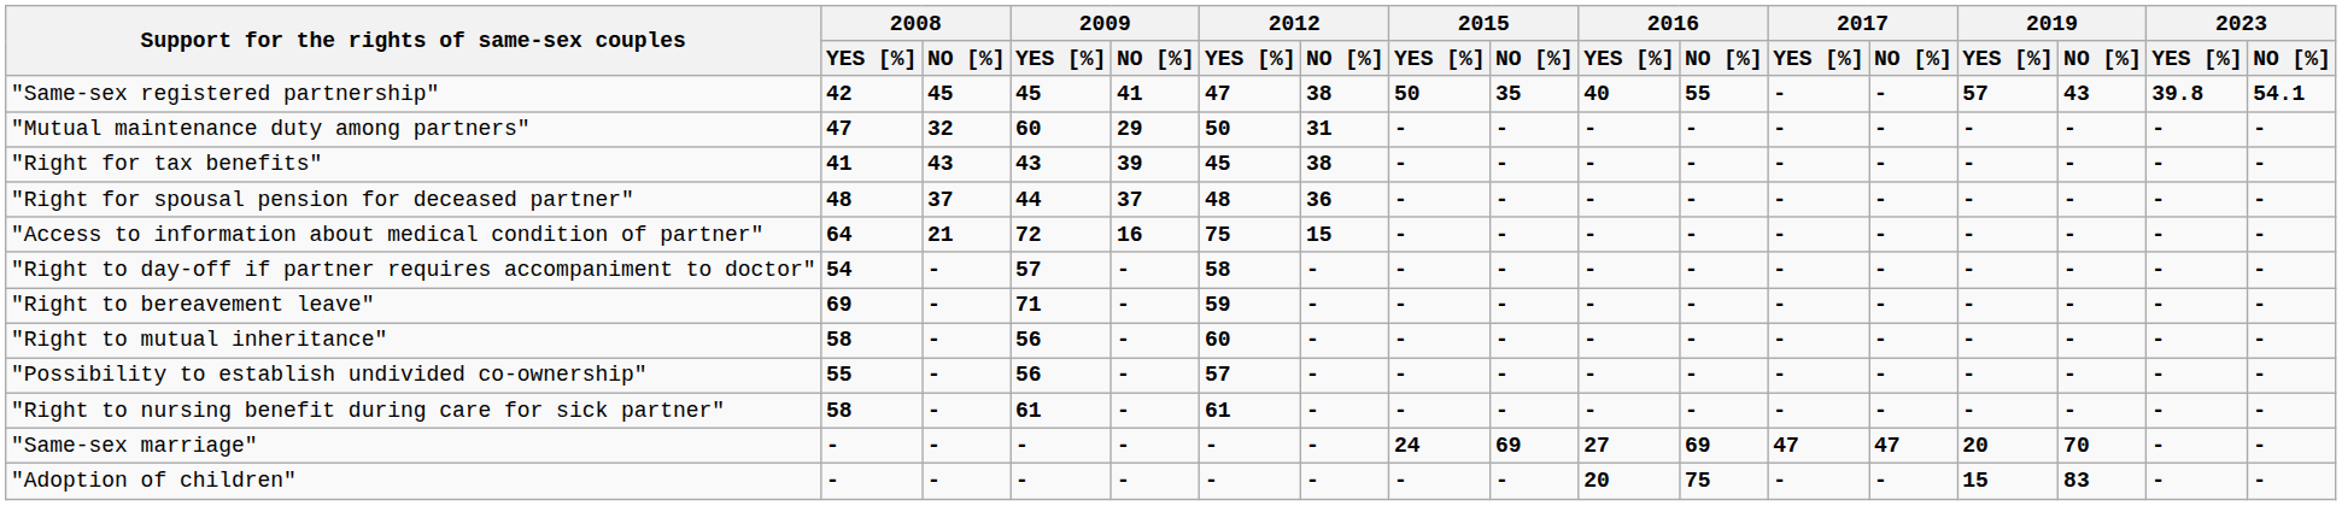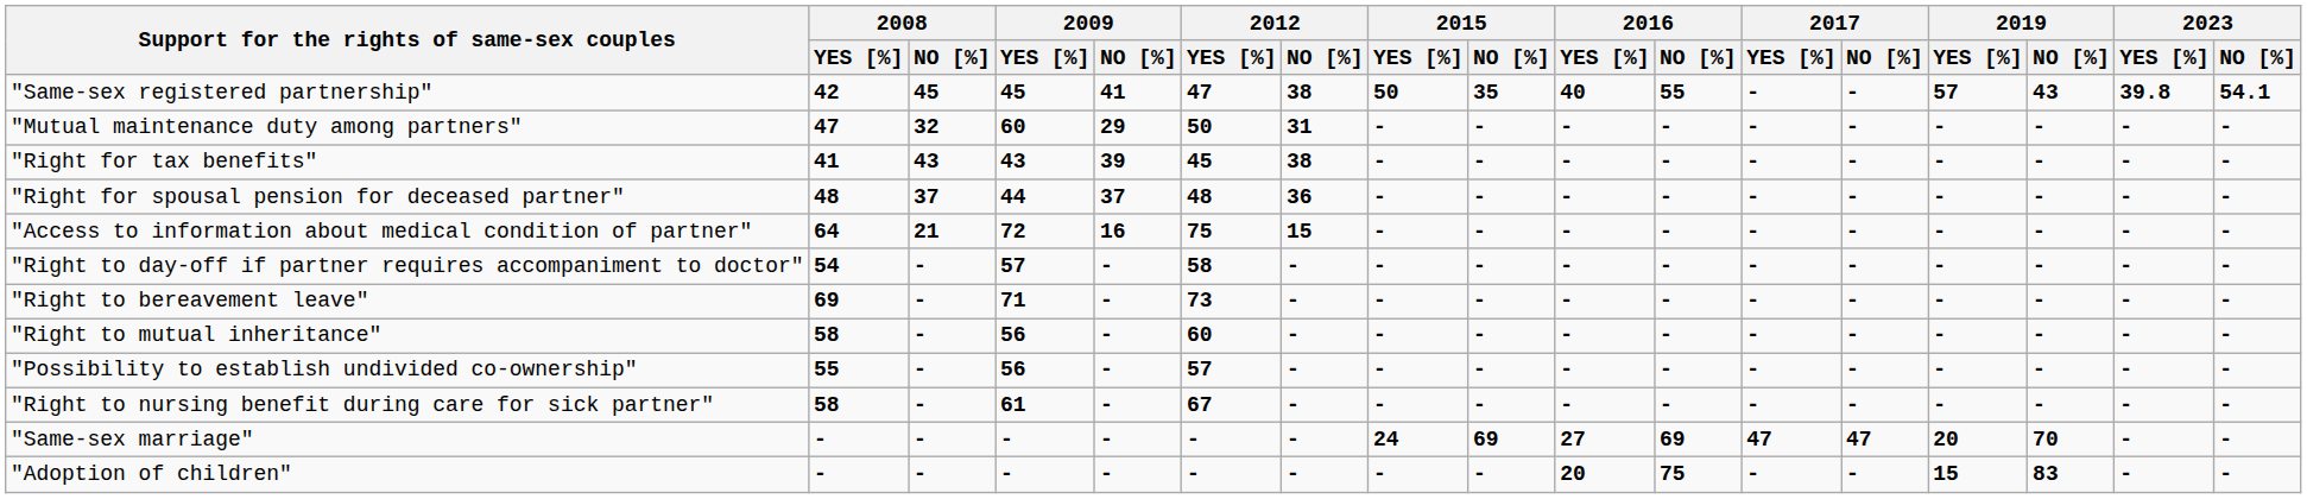 <table class="wikitable">
 <tr>
 <th rowspan=2>Support for the rights of same-sex couples</th>
 <th colspan=2>2008</th>
 <th colspan=2>2009</th>
 <th colspan=2>2012</th>
 <th colspan=2>2015</th>
 <th colspan=2>2016</th>
 <th colspan=2>2017</th>
 <th colspan=2>2019</th>
 <th colspan=2>2023</th>
 </tr>
 <tr>
 <th><strong><span>YES [%]</span></strong></th>
 <th><strong><span>NO [%]</span></strong></th>
 <th><strong><span>YES [%]</span></strong></th>
 <th><strong><span>NO [%]</span></strong></th>
 <th><strong><span>YES [%]</span></strong></th>
 <th><strong><span>NO [%]</span></strong></th>
 <th><strong><span>YES [%]</span></strong></th>
 <th><strong><span>NO [%]</span></strong></th>
 <th><strong><span>YES [%]</span></strong></th>
 <th><strong><span>NO [%]</span></strong></th>
 <th><strong><span>YES [%]</span></strong></th>
 <th><strong><span>NO [%]</span></strong></th>
 <th><strong><span>YES [%]</span></strong></th>
 <th><strong><span>NO [%]</span></strong></th>
 <th><strong><span>YES [%]</span></strong></th>
 <th><strong><span>NO [%]</span></strong></th>
 </tr>
 <tr>
 <td>"Same-sex registered partnership"</td>
 <td><strong><span>42</span></strong></td>
 <td><strong><span>45</span></strong></td>
 <td><strong><span>45</span></strong></td>
 <td><strong><span>41</span></strong></td>
 <td><strong><span>47</span></strong></td>
 <td><strong><span>38</span></strong></td>
 <td><strong><span>50</span></strong></td>
 <td><strong><span>35</span></strong></td>
 <td><strong><span>40</span></strong></td>
 <td><strong><span>55</span></strong></td>
 <td><strong><span>-</span></strong></td>
 <td><strong><span>-</span></strong></td>
 <td><strong><span>57</span></strong></td>
 <td><strong><span>43</span></strong></td>
 <td><strong><span>39.8</span></strong></td>
 <td><strong><span>54.1</span></strong></td>
 </tr>
 <tr>
 <td>"Mutual maintenance duty among partners"</td>
 <td><strong><span>47</span></strong></td>
 <td><strong><span>32</span></strong></td>
 <td><strong><span>60</span></strong></td>
 <td><strong><span>29</span></strong></td>
 <td><strong><span>50</span></strong></td>
 <td><strong><span>31</span></strong></td>
 <td><strong><span>-</span></strong></td>
 <td><strong><span>-</span></strong></td>
 <td><strong><span>-</span></strong></td>
 <td><strong><span>-</span></strong></td>
 <td><strong><span>-</span></strong></td>
 <td><strong><span>-</span></strong></td>
 <td><strong><span>-</span></strong></td>
 <td><strong><span>-</span></strong></td>
 <td><strong><span>-</span></strong></td>
 <td><strong><span>-</span></strong></td>
 </tr>
 <tr>
 <td>"Right for tax benefits"</td>
 <td><strong><span>41</span></strong></td>
 <td><strong><span>43</span></strong></td>
 <td><strong><span>43</span></strong></td>
 <td><strong><span>39</span></strong></td>
 <td><strong><span>45</span></strong></td>
 <td><strong><span>38</span></strong></td>
 <td><strong><span>-</span></strong></td>
 <td><strong><span>-</span></strong></td>
 <td><strong><span>-</span></strong></td>
 <td><strong><span>-</span></strong></td>
 <td><strong><span>-</span></strong></td>
 <td><strong><span>-</span></strong></td>
 <td><strong><span>-</span></strong></td>
 <td><strong><span>-</span></strong></td>
 <td><strong><span>-</span></strong></td>
 <td><strong><span>-</span></strong></td>
 </tr>
 <tr>
 <td>"Right for spousal pension for deceased partner"</td>
 <td><strong><span>48</span></strong></td>
 <td><strong><span>37</span></strong></td>
 <td><strong><span>44</span></strong></td>
 <td><strong><span>37</span></strong></td>
 <td><strong><span>48</span></strong></td>
 <td><strong><span>36</span></strong></td>
 <td><strong><span>-</span></strong></td>
 <td><strong><span>-</span></strong></td>
 <td><strong><span>-</span></strong></td>
 <td><strong><span>-</span></strong></td>
 <td><strong><span>-</span></strong></td>
 <td><strong><span>-</span></strong></td>
 <td><strong><span>-</span></strong></td>
 <td><strong><span>-</span></strong></td>
 <td><strong><span>-</span></strong></td>
 <td><strong><span>-</span></strong></td>
 </tr>
 <tr>
 <td>"Access to information about medical condition of partner"</td>
 <td><strong><span>64</span></strong></td>
 <td><strong><span>21</span></strong></td>
 <td><strong><span>72</span></strong></td>
 <td><strong><span>16</span></strong></td>
 <td><strong><span>75</span></strong></td>
 <td><strong><span>15</span></strong></td>
 <td><strong><span>-</span></strong></td>
 <td><strong><span>-</span></strong></td>
 <td><strong><span>-</span></strong></td>
 <td><strong><span>-</span></strong></td>
 <td><strong><span>-</span></strong></td>
 <td><strong><span>-</span></strong></td>
 <td><strong><span>-</span></strong></td>
 <td><strong><span>-</span></strong></td>
 <td><strong><span>-</span></strong></td>
 <td><strong><span>-</span></strong></td>
 </tr>
 <tr>
 <td>"Right to day-off if partner requires accompaniment to doctor"</td>
 <td><strong><span>54</span></strong></td>
 <td><strong><span>-</span></strong></td>
 <td><strong><span>57</span></strong></td>
 <td><strong><span>-</span></strong></td>
 <td><strong><span>58</span></strong></td>
 <td><strong><span>-</span></strong></td>
 <td><strong><span>-</span></strong></td>
 <td><strong><span>-</span></strong></td>
 <td><strong><span>-</span></strong></td>
 <td><strong><span>-</span></strong></td>
 <td><strong><span>-</span></strong></td>
 <td><strong><span>-</span></strong></td>
 <td><strong><span>-</span></strong></td>
 <td><strong><span>-</span></strong></td>
 <td><strong><span>-</span></strong></td>
 <td><strong><span>-</span></strong></td>
 </tr>
 <tr>
 <td>"Right to bereavement leave"</td>
 <td><strong><span>69</span></strong></td>
 <td><strong><span>-</span></strong></td>
 <td><strong><span>71</span></strong></td>
 <td><strong><span>-</span></strong></td>
-<td><strong><span>59</span></strong></td>
+<td><strong><span>73</span></strong></td>
 <td><strong><span>-</span></strong></td>
 <td><strong><span>-</span></strong></td>
 <td><strong><span>-</span></strong></td>
 <td><strong><span>-</span></strong></td>
 <td><strong><span>-</span></strong></td>
 <td><strong><span>-</span></strong></td>
 <td><strong><span>-</span></strong></td>
 <td><strong><span>-</span></strong></td>
 <td><strong><span>-</span></strong></td>
 <td><strong><span>-</span></strong></td>
 <td><strong><span>-</span></strong></td>
 </tr>
 <tr>
 <td>"Right to mutual inheritance"</td>
 <td><strong><span>58</span></strong></td>
 <td><strong><span>-</span></strong></td>
 <td><strong><span>56</span></strong></td>
 <td><strong><span>-</span></strong></td>
 <td><strong><span>60</span></strong></td>
 <td><strong><span>-</span></strong></td>
 <td><strong><span>-</span></strong></td>
 <td><strong><span>-</span></strong></td>
 <td><strong><span>-</span></strong></td>
 <td><strong><span>-</span></strong></td>
 <td><strong><span>-</span></strong></td>
 <td><strong><span>-</span></strong></td>
 <td><strong><span>-</span></strong></td>
 <td><strong><span>-</span></strong></td>
 <td><strong><span>-</span></strong></td>
 <td><strong><span>-</span></strong></td>
 </tr>
 <tr>
 <td>"Possibility to establish undivided co-ownership"</td>
 <td><strong><span>55</span></strong></td>
 <td><strong><span>-</span></strong></td>
 <td><strong><span>56</span></strong></td>
 <td><strong><span>-</span></strong></td>
 <td><strong><span>57</span></strong></td>
 <td><strong><span>-</span></strong></td>
 <td><strong><span>-</span></strong></td>
 <td><strong><span>-</span></strong></td>
 <td><strong><span>-</span></strong></td>
 <td><strong><span>-</span></strong></td>
 <td><strong><span>-</span></strong></td>
 <td><strong><span>-</span></strong></td>
 <td><strong><span>-</span></strong></td>
 <td><strong><span>-</span></strong></td>
 <td><strong><span>-</span></strong></td>
 <td><strong><span>-</span></strong></td>
 </tr>
 <tr>
 <td>"Right to nursing benefit during care for sick partner"</td>
 <td><strong><span>58</span></strong></td>
 <td><strong><span>-</span></strong></td>
 <td><strong><span>61</span></strong></td>
 <td><strong><span>-</span></strong></td>
-<td><strong><span>61</span></strong></td>
+<td><strong><span>67</span></strong></td>
 <td><strong><span>-</span></strong></td>
 <td><strong><span>-</span></strong></td>
 <td><strong><span>-</span></strong></td>
 <td><strong><span>-</span></strong></td>
 <td><strong><span>-</span></strong></td>
 <td><strong><span>-</span></strong></td>
 <td><strong><span>-</span></strong></td>
 <td><strong><span>-</span></strong></td>
 <td><strong><span>-</span></strong></td>
 <td><strong><span>-</span></strong></td>
 <td><strong><span>-</span></strong></td>
 </tr>
 <tr>
 <td>"Same-sex marriage"</td>
 <td><strong><span>-</span></strong></td>
 <td><strong><span>-</span></strong></td>
 <td><strong><span>-</span></strong></td>
 <td><strong><span>-</span></strong></td>
 <td><strong><span>-</span></strong></td>
 <td><strong><span>-</span></strong></td>
 <td><strong><span>24</span></strong></td>
 <td><strong><span>69</span></strong></td>
 <td><strong><span>27</span></strong></td>
 <td><strong><span>69</span></strong></td>
 <td><strong><span>47</span></strong></td>
 <td><strong><span>47</span></strong></td>
 <td><strong><span>20</span></strong></td>
 <td><strong><span>70</span></strong></td>
 <td><strong><span>-</span></strong></td>
 <td><strong><span>-</span></strong></td>
 </tr>
 <tr>
 <td>"Adoption of children"</td>
 <td><strong><span>-</span></strong></td>
 <td><strong><span>-</span></strong></td>
 <td><strong><span>-</span></strong></td>
 <td><strong><span>-</span></strong></td>
 <td><strong><span>-</span></strong></td>
 <td><strong><span>-</span></strong></td>
 <td><strong><span>-</span></strong></td>
 <td><strong><span>-</span></strong></td>
 <td><strong><span>20</span></strong></td>
 <td><strong><span>75</span></strong></td>
 <td><strong><span>-</span></strong></td>
 <td><strong><span>-</span></strong></td>
 <td><strong><span>15</span></strong></td>
 <td><strong><span>83</span></strong></td>
 <td><strong><span>-</span></strong></td>
 <td><strong><span>-</span></strong></td>
 </tr>
 </table>
